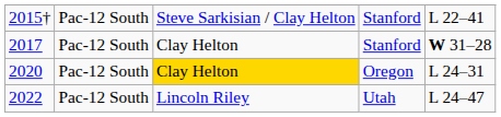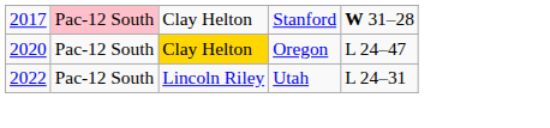 <table class="wikitable">
 <tr>
 </tr>
 <tr>
-<td><a href='#'>2015</a>†</td>
-<td>Pac-12 South</td>
-<td><a href='#'>Steve Sarkisian</a> / <a href='#'>Clay Helton</a></td>
-<td><a href='#'>Stanford</a></td>
-<td>L 22–41</td>
-</tr>
-<tr>
 <td><a href='#'>2017</a></td>
-<td>Pac-12 South</td>
+<td style="background: pink;">Pac-12 South</td>
 <td>Clay Helton</td>
 <td><a href='#'>Stanford</a></td>
 <td><strong>W</strong> 31–28</td>
 </tr>
 <tr>
 <td><a href='#'>2020</a></td>
 <td>Pac-12 South</td>
 <td style="background: gold;">Clay Helton</td>
 <td><a href='#'>Oregon</a></td>
-<td>L 24–31</td>
+<td>L 24–47</td>
 </tr>
 <tr>
 <td><a href='#'>2022</a></td>
 <td>Pac-12 South</td>
 <td><a href='#'>Lincoln Riley</a></td>
 <td><a href='#'>Utah</a></td>
-<td>L 24–47</td>
+<td>L 24–31</td>
 </tr>
 </table>
